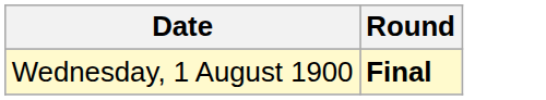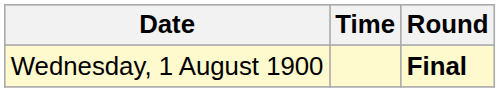 <table class="wikitable">
 <tr>
 <th>Date</th>
+<th>Time</th>
 <th>Round</th>
 </tr>
 <tr style=background:lemonchiffon>
 <td>Wednesday, 1 August 1900</td>
+<td></td>
 <td><strong>Final</strong></td>
 </tr>
 </table>
